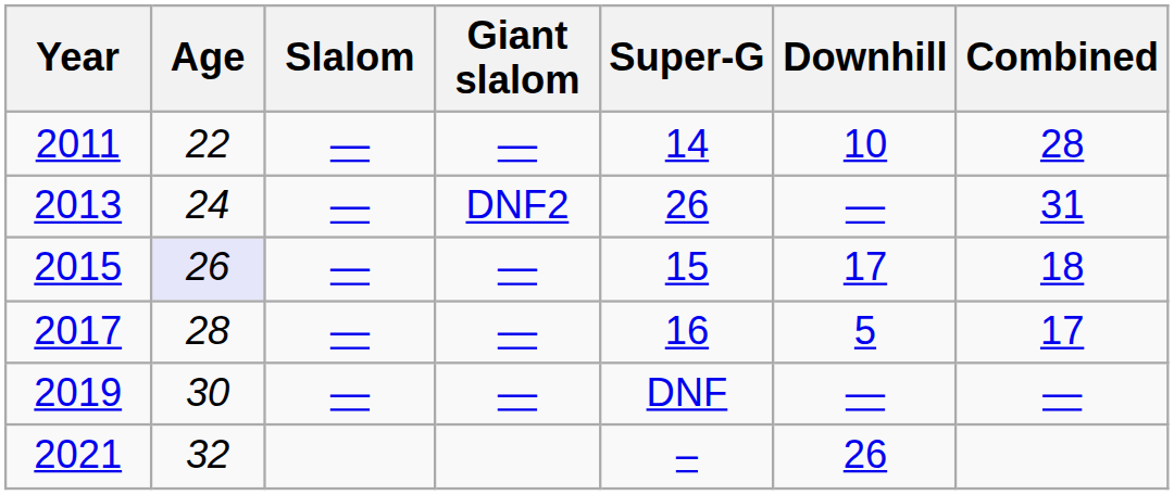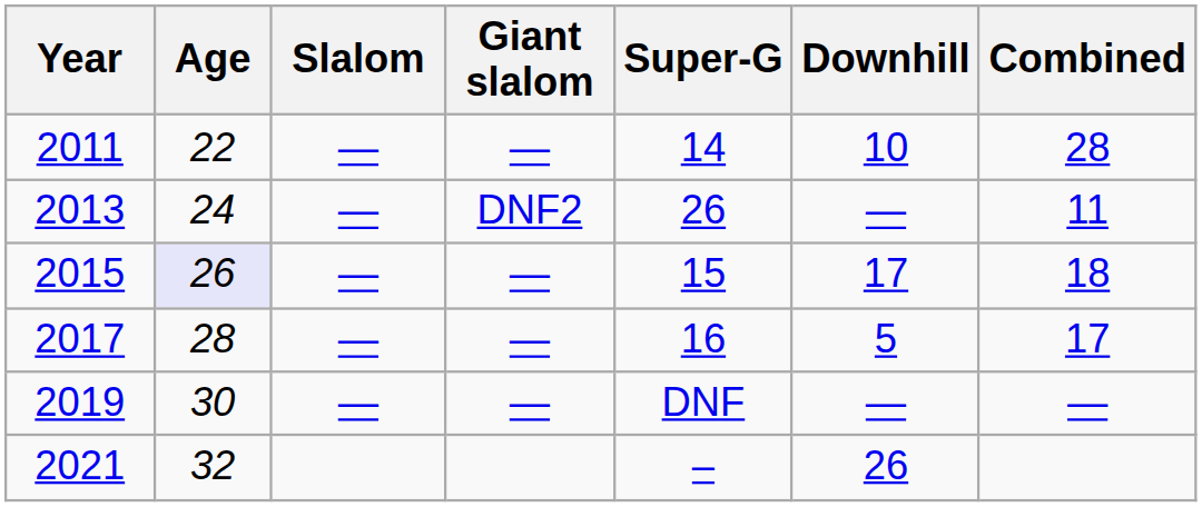 <table class=wikitable style="text-align:center">
 <tr>
 <th>  Year  </th>
 <th> Age </th>
 <th> Slalom </th>
 <th> Giant <br> slalom </th>
 <th>Super-G</th>
 <th>Downhill</th>
 <th>Combined</th>
 </tr>
 <tr>
 <td><a href='#'>2011</a></td>
 <td><em>22</em></td>
 <td><a href='#'>—</a></td>
 <td><a href='#'>—</a></td>
 <td><a href='#'>14</a></td>
 <td><a href='#'>10</a></td>
 <td><a href='#'>28</a></td>
 </tr>
 <tr>
 <td><a href='#'>2013</a></td>
 <td><em>24</em></td>
 <td><a href='#'>—</a></td>
 <td><a href='#'>DNF2</a></td>
 <td><a href='#'>26</a></td>
 <td><a href='#'>—</a></td>
-<td><a href='#'>31</a></td>
+<td><a href='#'>11</a></td>
 </tr>
 <tr>
 <td><a href='#'>2015</a></td>
 <td style="background: lavender;"><em>26</em></td>
 <td><a href='#'>—</a></td>
 <td><a href='#'>—</a></td>
 <td><a href='#'>15</a></td>
 <td><a href='#'>17</a></td>
 <td><a href='#'>18</a></td>
 </tr>
 <tr>
 <td><a href='#'>2017</a></td>
 <td><em>28</em></td>
 <td><a href='#'>—</a></td>
 <td><a href='#'>—</a></td>
 <td><a href='#'>16</a></td>
 <td><a href='#'>5</a></td>
 <td><a href='#'>17</a></td>
 </tr>
 <tr>
 <td><a href='#'>2019</a></td>
 <td><em>30</em></td>
 <td><a href='#'>—</a></td>
 <td><a href='#'>—</a></td>
 <td><a href='#'>DNF</a></td>
 <td><a href='#'>—</a></td>
 <td><a href='#'>—</a></td>
 </tr>
 <tr>
 <td><a href='#'>2021</a></td>
 <td><em>32</em></td>
 <td></td>
 <td></td>
 <td><a href='#'>–</a></td>
 <td><a href='#'>26</a></td>
 <td></td>
 </tr>
 </table>
